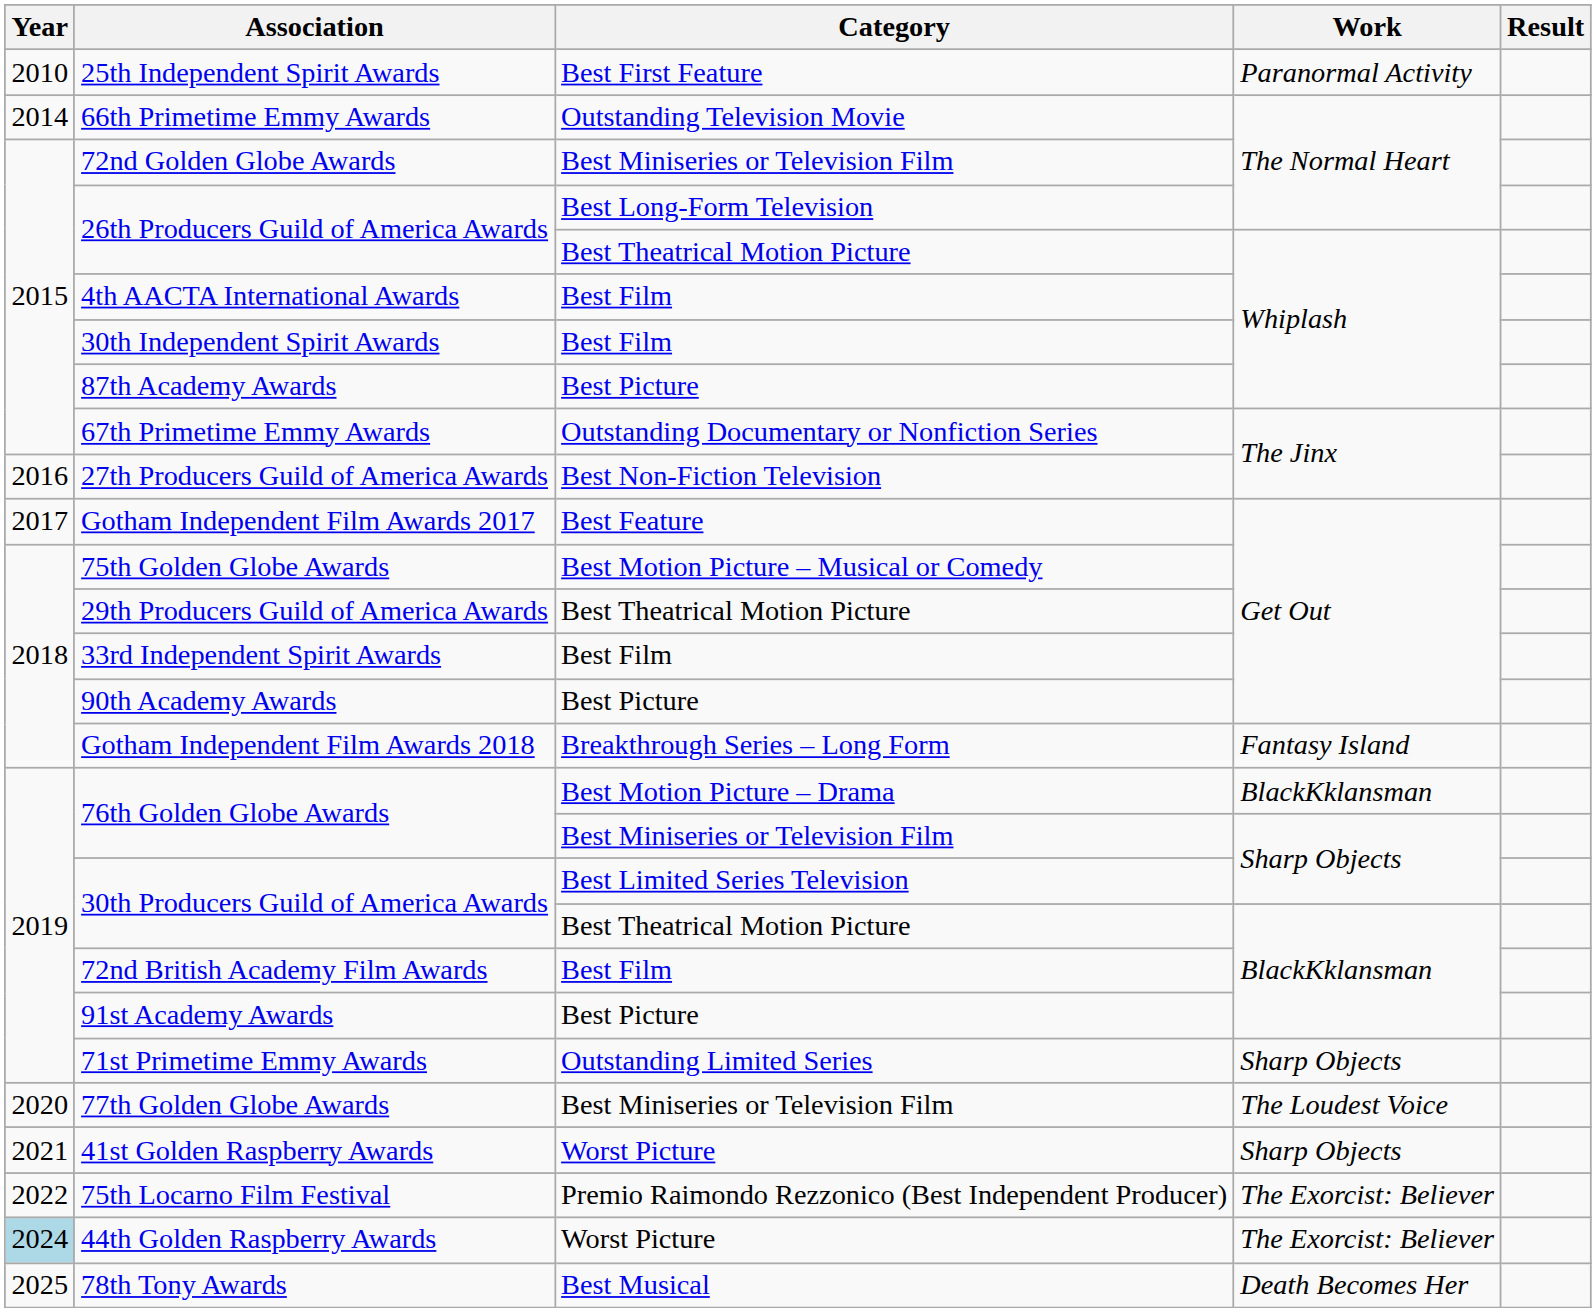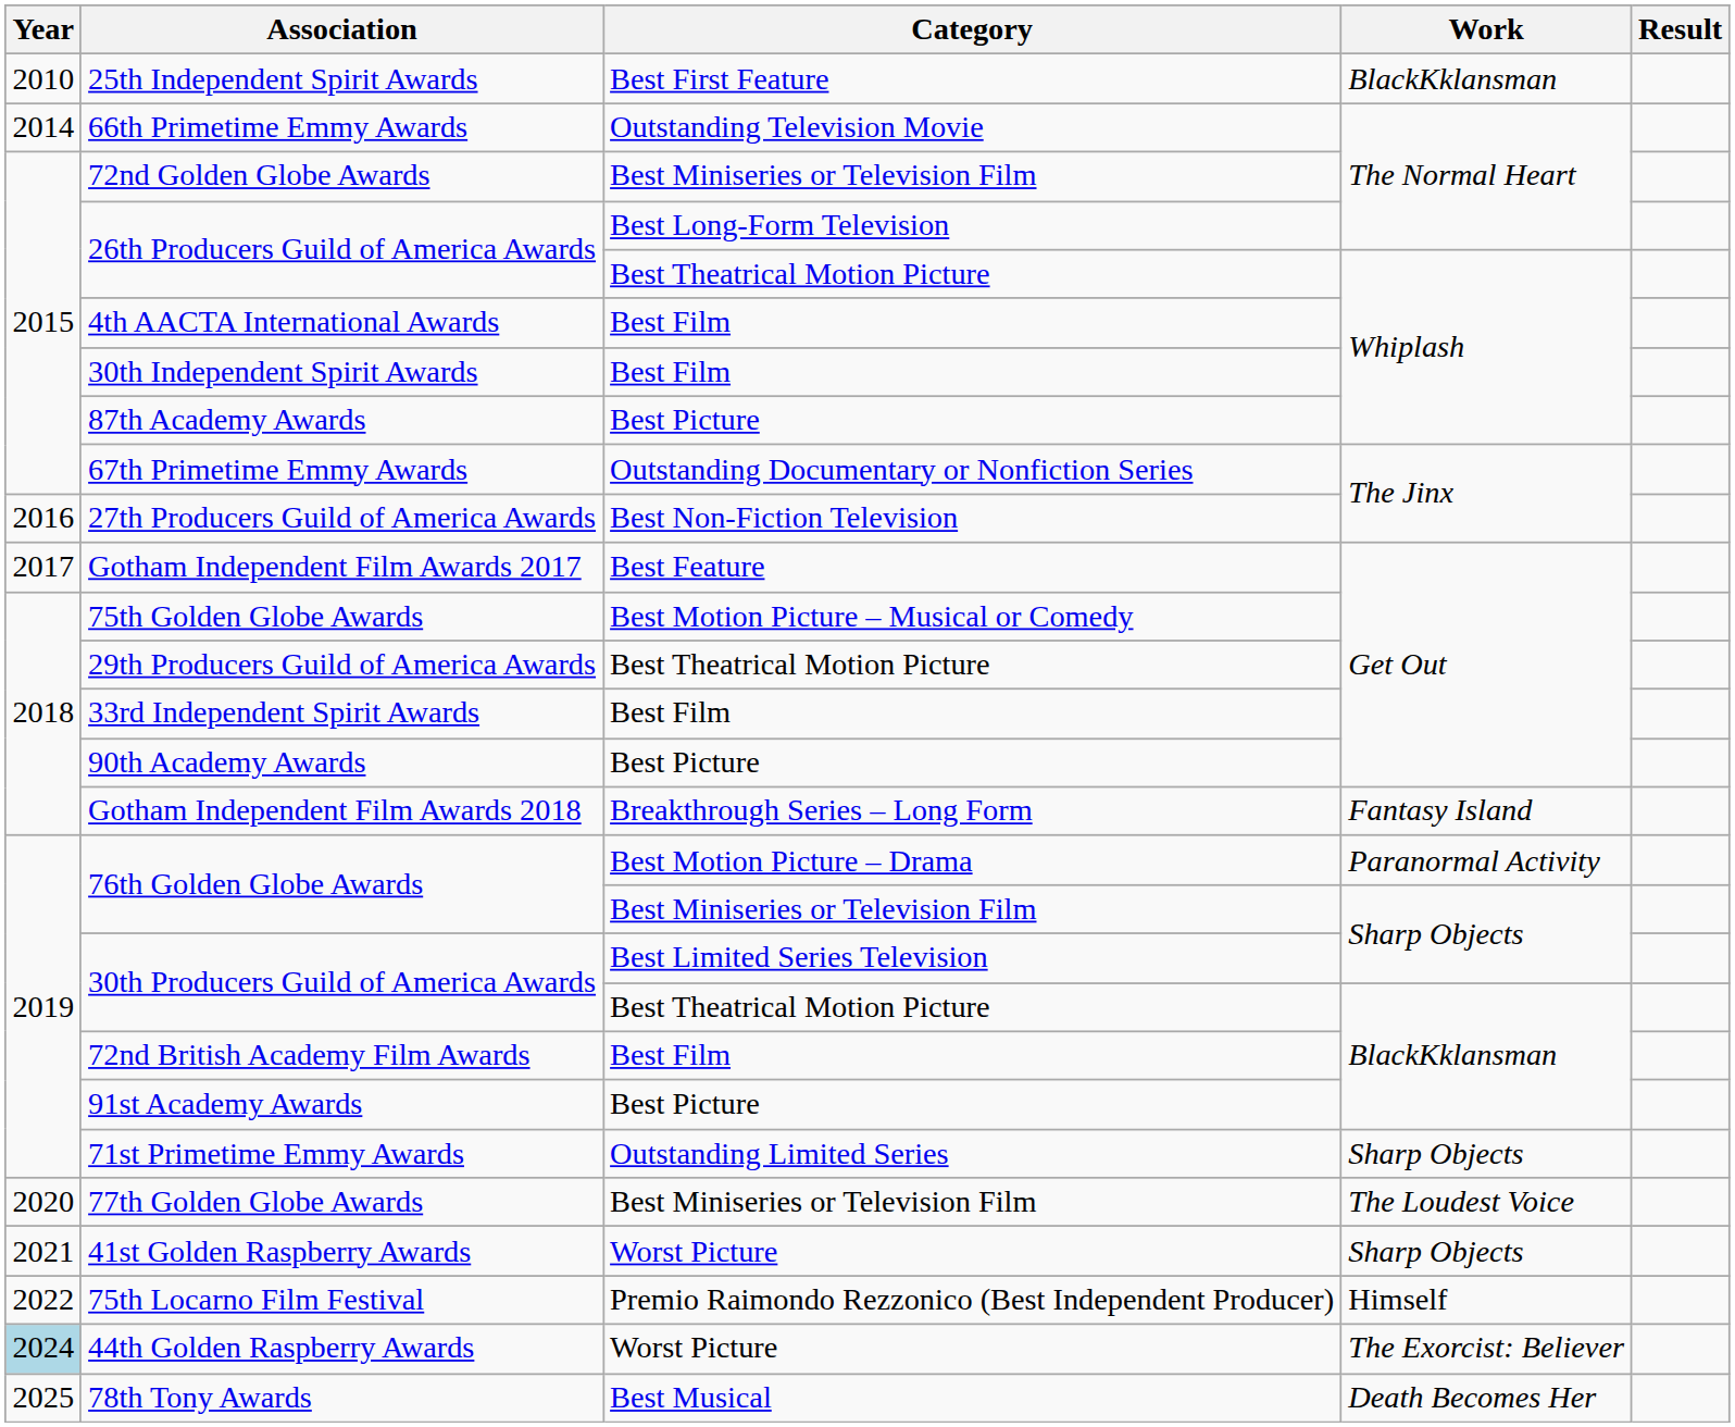 <table class="wikitable sortable">
 <tr>
 <th>Year</th>
 <th>Association</th>
 <th>Category</th>
 <th>Work</th>
 <th>Result</th>
 </tr>
 <tr>
 <td>2010</td>
 <td><a href='#'>25th Independent Spirit Awards</a></td>
 <td><a href='#'>Best First Feature</a></td>
-<td><em>Paranormal Activity</em></td>
+<td><em>BlackKklansman</em></td>
 <td></td>
 </tr>
 <tr>
 <td>2014</td>
 <td><a href='#'>66th Primetime Emmy Awards</a></td>
 <td><a href='#'>Outstanding Television Movie</a></td>
 <td rowspan="3"><em>The Normal Heart</em></td>
 <td></td>
 </tr>
 <tr>
 <td rowspan="7">2015</td>
 <td><a href='#'>72nd Golden Globe Awards</a></td>
 <td><a href='#'>Best Miniseries or Television Film</a></td>
 <td></td>
 </tr>
 <tr>
 <td rowspan="2"><a href='#'>26th Producers Guild of America Awards</a></td>
 <td><a href='#'>Best Long-Form Television</a></td>
 <td></td>
 </tr>
 <tr>
 <td><a href='#'>Best Theatrical Motion Picture</a></td>
 <td rowspan="4"><em>Whiplash</em></td>
 <td></td>
 </tr>
 <tr>
 <td><a href='#'>4th AACTA International Awards</a></td>
 <td><a href='#'>Best Film</a></td>
 <td></td>
 </tr>
 <tr>
 <td><a href='#'>30th Independent Spirit Awards</a></td>
 <td><a href='#'>Best Film</a></td>
 <td></td>
 </tr>
 <tr>
 <td><a href='#'>87th Academy Awards</a></td>
 <td><a href='#'>Best Picture</a></td>
 <td></td>
 </tr>
 <tr>
 <td><a href='#'>67th Primetime Emmy Awards</a></td>
 <td><a href='#'>Outstanding Documentary or Nonfiction Series</a></td>
 <td rowspan="2"><em>The Jinx</em></td>
 <td></td>
 </tr>
 <tr>
 <td>2016</td>
 <td><a href='#'>27th Producers Guild of America Awards</a></td>
 <td><a href='#'>Best Non-Fiction Television</a></td>
 <td></td>
 </tr>
 <tr>
 <td>2017</td>
 <td><a href='#'>Gotham Independent Film Awards 2017</a></td>
 <td><a href='#'>Best Feature</a></td>
 <td rowspan="5"><em>Get Out</em></td>
 <td></td>
 </tr>
 <tr>
 <td rowspan="5">2018</td>
 <td><a href='#'>75th Golden Globe Awards</a></td>
 <td><a href='#'>Best Motion Picture – Musical or Comedy</a></td>
 <td></td>
 </tr>
 <tr>
 <td><a href='#'>29th Producers Guild of America Awards</a></td>
 <td>Best Theatrical Motion Picture</td>
 <td></td>
 </tr>
 <tr>
 <td><a href='#'>33rd Independent Spirit Awards</a></td>
 <td>Best Film</td>
 <td></td>
 </tr>
 <tr>
 <td><a href='#'>90th Academy Awards</a></td>
 <td>Best Picture</td>
 <td></td>
 </tr>
 <tr>
 <td><a href='#'>Gotham Independent Film Awards 2018</a></td>
 <td><a href='#'>Breakthrough Series – Long Form</a></td>
 <td><em>Fantasy Island</em></td>
 <td></td>
 </tr>
 <tr>
 <td rowspan="7">2019</td>
 <td rowspan="2"><a href='#'>76th Golden Globe Awards</a></td>
 <td><a href='#'>Best Motion Picture – Drama</a></td>
-<td><em>BlackKklansman</em></td>
+<td><em>Paranormal Activity</em></td>
 <td></td>
 </tr>
 <tr>
 <td><a href='#'>Best Miniseries or Television Film</a></td>
 <td rowspan="2"><em>Sharp Objects</em></td>
 <td></td>
 </tr>
 <tr>
 <td rowspan="2"><a href='#'>30th Producers Guild of America Awards</a></td>
 <td><a href='#'>Best Limited Series Television</a></td>
 <td></td>
 </tr>
 <tr>
 <td>Best Theatrical Motion Picture</td>
 <td rowspan="3"><em>BlackKklansman</em></td>
 <td></td>
 </tr>
 <tr>
 <td><a href='#'>72nd British Academy Film Awards</a></td>
 <td><a href='#'>Best Film</a></td>
 <td></td>
 </tr>
 <tr>
 <td><a href='#'>91st Academy Awards</a></td>
 <td>Best Picture</td>
 <td></td>
 </tr>
 <tr>
 <td><a href='#'>71st Primetime Emmy Awards</a></td>
 <td><a href='#'>Outstanding Limited Series</a></td>
 <td><em>Sharp Objects</em></td>
 <td></td>
 </tr>
 <tr>
 <td>2020</td>
 <td><a href='#'>77th Golden Globe Awards</a></td>
 <td>Best Miniseries or Television Film</td>
 <td><em>The Loudest Voice</em></td>
 <td></td>
 </tr>
 <tr>
 <td>2021</td>
 <td><a href='#'>41st Golden Raspberry Awards</a></td>
 <td><a href='#'>Worst Picture</a></td>
 <td><em>Sharp Objects</em></td>
 <td></td>
 </tr>
 <tr>
 <td>2022</td>
 <td><a href='#'>75th Locarno Film Festival</a></td>
 <td>Premio Raimondo Rezzonico (Best Independent Producer)</td>
-<td><em>The Exorcist: Believer</em></td>
+<td>Himself</td>
 <td></td>
 </tr>
 <tr>
 <td style="background: lightblue;">2024</td>
 <td><a href='#'>44th Golden Raspberry Awards</a></td>
 <td>Worst Picture</td>
 <td><em>The Exorcist: Believer</em></td>
 <td></td>
 </tr>
 <tr>
 <td>2025</td>
 <td><a href='#'>78th Tony Awards</a></td>
 <td><a href='#'>Best Musical</a></td>
 <td><em>Death Becomes Her</em></td>
 <td></td>
 </tr>
 </table>
